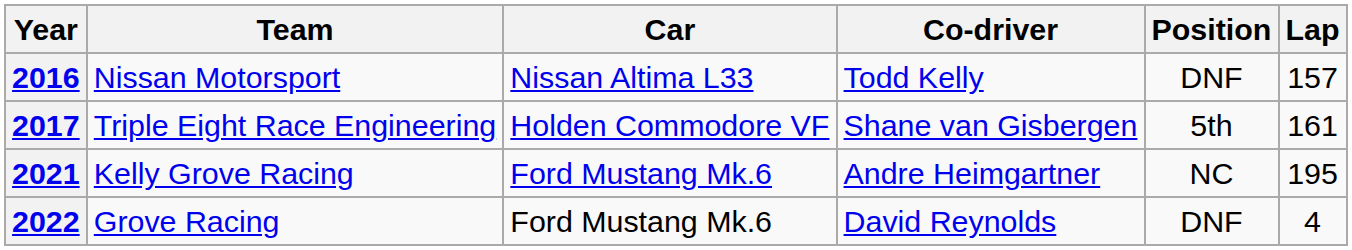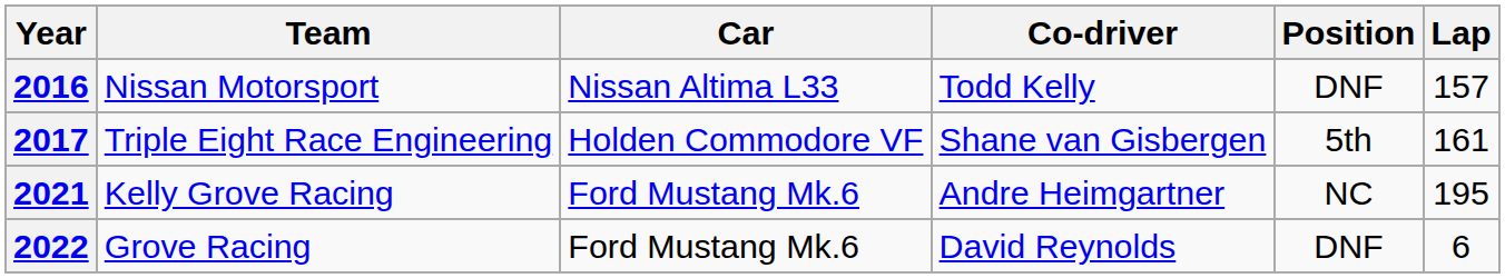 <table class="wikitable" style="font-size: 95%;">
 <tr>
 <th>Year</th>
 <th>Team</th>
 <th>Car</th>
 <th>Co-driver</th>
 <th>Position</th>
 <th>Lap</th>
 </tr>
 <tr>
 <th><a href='#'>2016</a></th>
 <td><a href='#'>Nissan Motorsport</a></td>
 <td><a href='#'>Nissan Altima L33</a></td>
 <td> <a href='#'>Todd Kelly</a></td>
 <td align=center>DNF</td>
 <td align=center>157</td>
 </tr>
 <tr>
 <th><a href='#'>2017</a></th>
 <td><a href='#'>Triple Eight Race Engineering</a></td>
 <td><a href='#'>Holden Commodore VF</a></td>
 <td> <a href='#'>Shane van Gisbergen</a></td>
 <td align="center">5th</td>
 <td align="center">161</td>
 </tr>
 <tr>
 <th><a href='#'>2021</a></th>
 <td><a href='#'>Kelly Grove Racing</a></td>
 <td><a href='#'>Ford Mustang Mk.6</a></td>
 <td> <a href='#'>Andre Heimgartner</a></td>
 <td align="center">NC</td>
 <td align="center">195</td>
 </tr>
 <tr>
 <th><a href='#'>2022</a></th>
 <td><a href='#'>Grove Racing</a></td>
 <td>Ford Mustang Mk.6</td>
 <td> <a href='#'>David Reynolds</a></td>
 <td align="center">DNF</td>
-<td align="center">4</td>
+<td align="center">6</td>
 </tr>
 </table>
